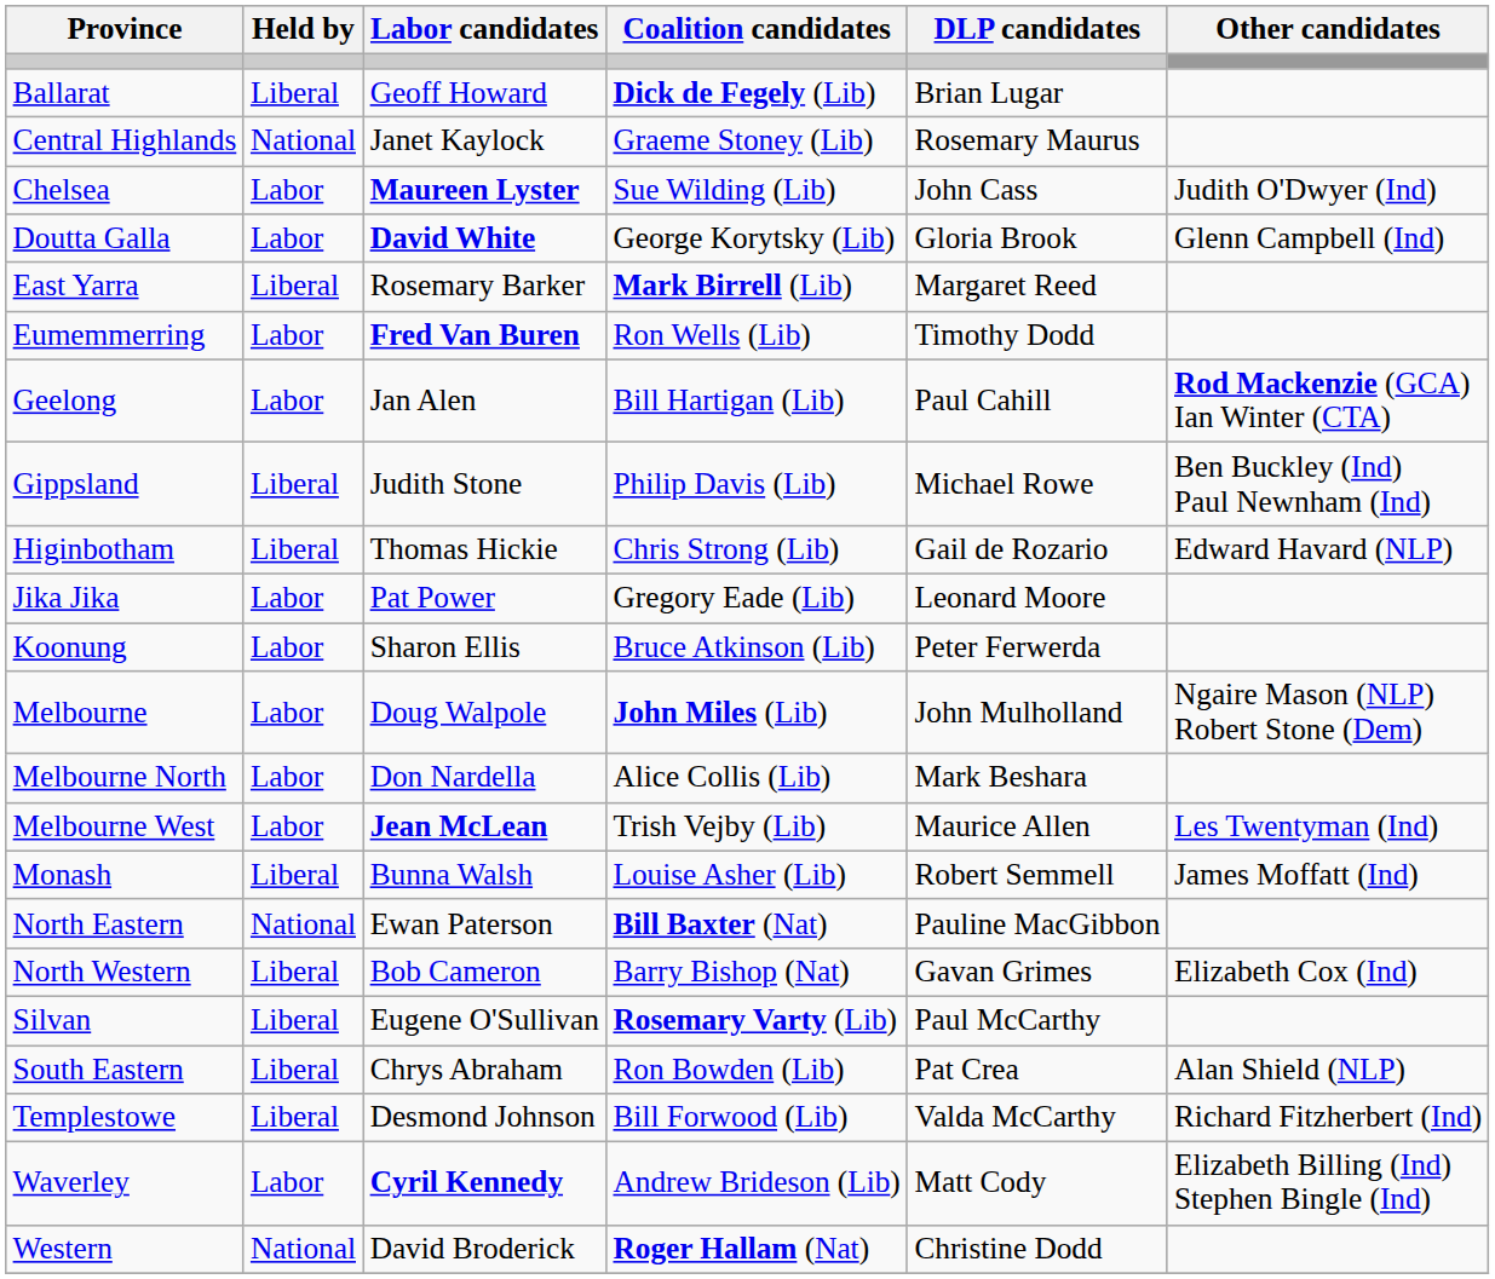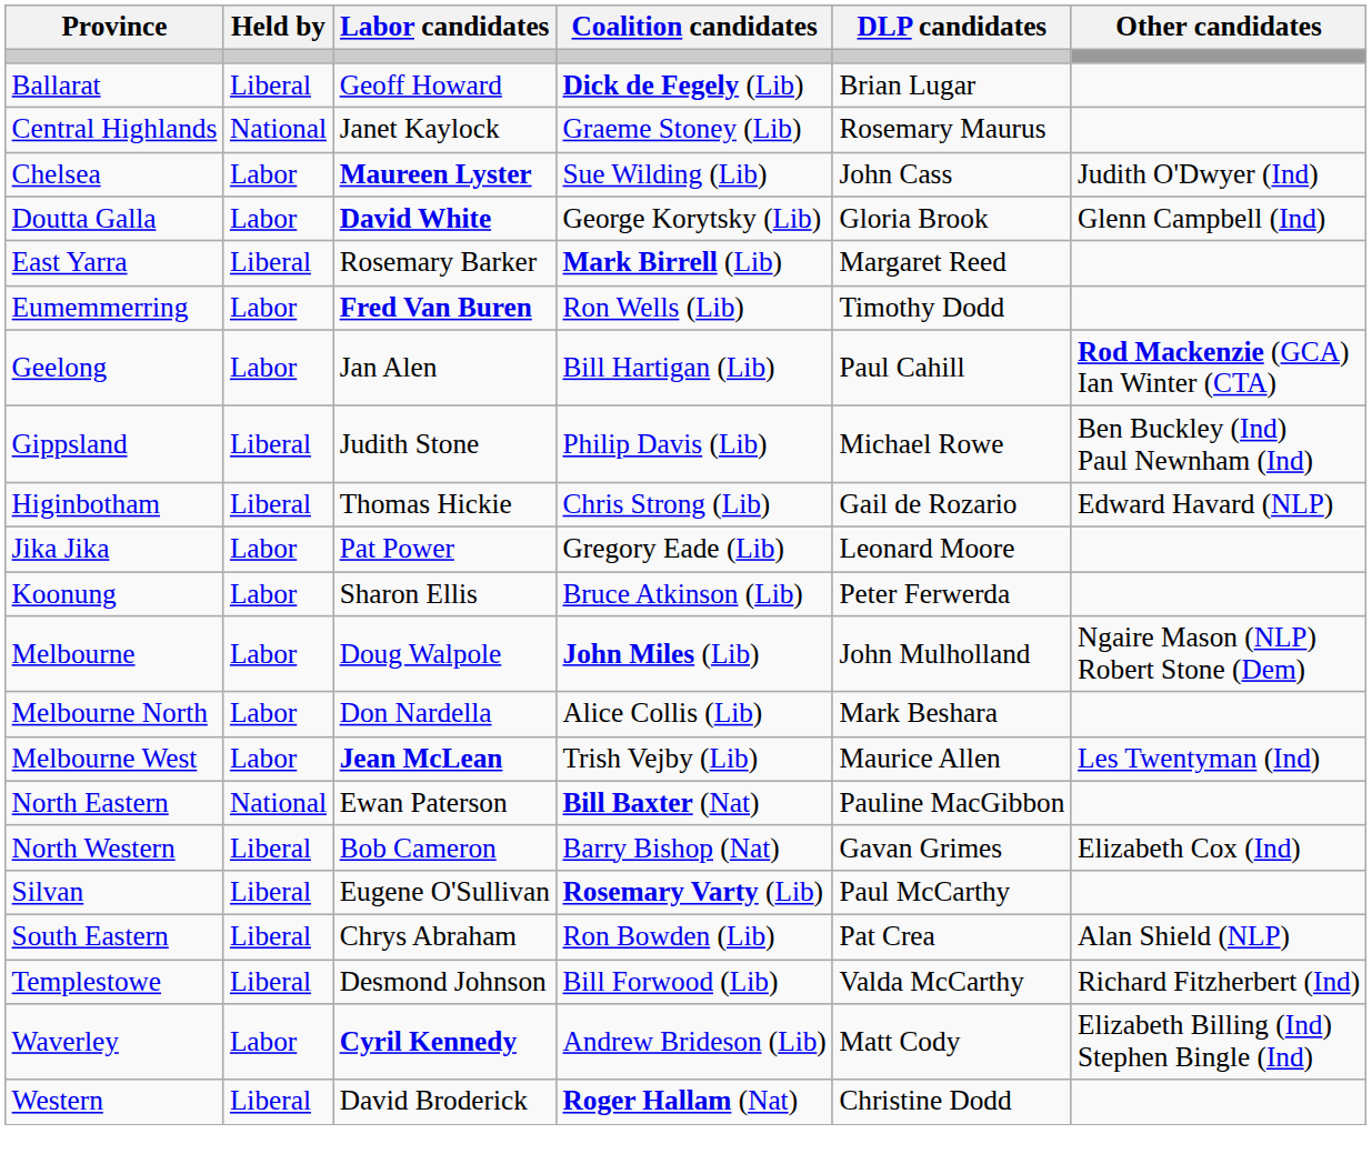 <table class="wikitable">
 <tr>
 <th>Province</th>
 <th>Held by</th>
 <th><a href='#'>Labor</a> candidates</th>
 <th><a href='#'>Coalition</a> candidates</th>
 <th><a href='#'>DLP</a> candidates</th>
 <th>Other candidates</th>
 </tr>
 <tr bgcolor="#cccccc">
 <td></td>
 <td></td>
 <td></td>
 <td></td>
 <td></td>
 <td bgcolor="#999999"></td>
 </tr>
 <tr>
 <td><a href='#'>Ballarat</a></td>
 <td><a href='#'>Liberal</a></td>
 <td><a href='#'>Geoff Howard</a></td>
 <td><strong><a href='#'>Dick de Fegely</a></strong> (<a href='#'>Lib</a>)</td>
 <td>Brian Lugar</td>
 <td></td>
 </tr>
 <tr>
 <td><a href='#'>Central Highlands</a></td>
 <td><a href='#'>National</a></td>
 <td>Janet Kaylock</td>
 <td><a href='#'>Graeme Stoney</a> (<a href='#'>Lib</a>)</td>
 <td>Rosemary Maurus</td>
 <td></td>
 </tr>
 <tr>
 <td><a href='#'>Chelsea</a></td>
 <td><a href='#'>Labor</a></td>
 <td><strong><a href='#'>Maureen Lyster</a></strong></td>
 <td><a href='#'>Sue Wilding</a> (<a href='#'>Lib</a>)</td>
 <td>John Cass</td>
 <td>Judith O'Dwyer (<a href='#'>Ind</a>)</td>
 </tr>
 <tr>
 <td><a href='#'>Doutta Galla</a></td>
 <td><a href='#'>Labor</a></td>
 <td><strong><a href='#'>David White</a></strong></td>
 <td>George Korytsky (<a href='#'>Lib</a>)</td>
 <td>Gloria Brook</td>
 <td>Glenn Campbell (<a href='#'>Ind</a>)</td>
 </tr>
 <tr>
 <td><a href='#'>East Yarra</a></td>
 <td><a href='#'>Liberal</a></td>
 <td>Rosemary Barker</td>
 <td><strong><a href='#'>Mark Birrell</a></strong> (<a href='#'>Lib</a>)</td>
 <td>Margaret Reed</td>
 <td></td>
 </tr>
 <tr>
 <td><a href='#'>Eumemmerring</a></td>
 <td><a href='#'>Labor</a></td>
 <td><strong><a href='#'>Fred Van Buren</a></strong></td>
 <td><a href='#'>Ron Wells</a> (<a href='#'>Lib</a>)</td>
 <td>Timothy Dodd</td>
 <td></td>
 </tr>
 <tr>
 <td><a href='#'>Geelong</a></td>
 <td><a href='#'>Labor</a></td>
 <td>Jan Alen</td>
 <td><a href='#'>Bill Hartigan</a> (<a href='#'>Lib</a>)</td>
 <td>Paul Cahill</td>
 <td><strong><a href='#'>Rod Mackenzie</a></strong> (<a href='#'>GCA</a>) <br> Ian Winter (<a href='#'>CTA</a>)</td>
 </tr>
 <tr>
 <td><a href='#'>Gippsland</a></td>
 <td><a href='#'>Liberal</a></td>
 <td>Judith Stone</td>
 <td><a href='#'>Philip Davis</a> (<a href='#'>Lib</a>)</td>
 <td>Michael Rowe</td>
 <td>Ben Buckley (<a href='#'>Ind</a>) <br> Paul Newnham (<a href='#'>Ind</a>)</td>
 </tr>
 <tr>
 <td><a href='#'>Higinbotham</a></td>
 <td><a href='#'>Liberal</a></td>
 <td>Thomas Hickie</td>
 <td><a href='#'>Chris Strong</a> (<a href='#'>Lib</a>)</td>
 <td>Gail de Rozario</td>
 <td>Edward Havard (<a href='#'>NLP</a>)</td>
 </tr>
 <tr>
 <td><a href='#'>Jika Jika</a></td>
 <td><a href='#'>Labor</a></td>
 <td><a href='#'>Pat Power</a></td>
 <td>Gregory Eade (<a href='#'>Lib</a>)</td>
 <td>Leonard Moore</td>
 <td></td>
 </tr>
 <tr>
 <td><a href='#'>Koonung</a></td>
 <td><a href='#'>Labor</a></td>
 <td>Sharon Ellis</td>
 <td><a href='#'>Bruce Atkinson</a> (<a href='#'>Lib</a>)</td>
 <td>Peter Ferwerda</td>
 <td></td>
 </tr>
 <tr>
 <td><a href='#'>Melbourne</a></td>
 <td><a href='#'>Labor</a></td>
 <td><a href='#'>Doug Walpole</a></td>
 <td><strong><a href='#'>John Miles</a></strong> (<a href='#'>Lib</a>)</td>
 <td>John Mulholland</td>
 <td>Ngaire Mason (<a href='#'>NLP</a>) <br> Robert Stone (<a href='#'>Dem</a>)</td>
 </tr>
 <tr>
 <td><a href='#'>Melbourne North</a></td>
 <td><a href='#'>Labor</a></td>
 <td><a href='#'>Don Nardella</a></td>
 <td>Alice Collis (<a href='#'>Lib</a>)</td>
 <td>Mark Beshara</td>
 <td></td>
 </tr>
 <tr>
 <td><a href='#'>Melbourne West</a></td>
 <td><a href='#'>Labor</a></td>
 <td><strong><a href='#'>Jean McLean</a></strong></td>
 <td>Trish Vejby (<a href='#'>Lib</a>)</td>
 <td>Maurice Allen</td>
 <td><a href='#'>Les Twentyman</a> (<a href='#'>Ind</a>)</td>
 </tr>
 <tr>
-<td><a href='#'>Monash</a></td>
-<td><a href='#'>Liberal</a></td>
-<td><a href='#'>Bunna Walsh</a></td>
-<td><a href='#'>Louise Asher</a> (<a href='#'>Lib</a>)</td>
-<td>Robert Semmell</td>
-<td>James Moffatt (<a href='#'>Ind</a>)</td>
-</tr>
-<tr>
 <td><a href='#'>North Eastern</a></td>
 <td><a href='#'>National</a></td>
 <td>Ewan Paterson</td>
 <td><strong><a href='#'>Bill Baxter</a></strong> (<a href='#'>Nat</a>)</td>
 <td>Pauline MacGibbon</td>
 <td></td>
 </tr>
 <tr>
 <td><a href='#'>North Western</a></td>
 <td><a href='#'>Liberal</a></td>
 <td><a href='#'>Bob Cameron</a></td>
 <td><a href='#'>Barry Bishop</a> (<a href='#'>Nat</a>)</td>
 <td>Gavan Grimes</td>
 <td>Elizabeth Cox (<a href='#'>Ind</a>)</td>
 </tr>
 <tr>
 <td><a href='#'>Silvan</a></td>
 <td><a href='#'>Liberal</a></td>
 <td>Eugene O'Sullivan</td>
 <td><strong><a href='#'>Rosemary Varty</a></strong> (<a href='#'>Lib</a>)</td>
 <td>Paul McCarthy</td>
 <td></td>
 </tr>
 <tr>
 <td><a href='#'>South Eastern</a></td>
 <td><a href='#'>Liberal</a></td>
 <td>Chrys Abraham</td>
 <td><a href='#'>Ron Bowden</a> (<a href='#'>Lib</a>)</td>
 <td>Pat Crea</td>
 <td>Alan Shield (<a href='#'>NLP</a>)</td>
 </tr>
 <tr>
 <td><a href='#'>Templestowe</a></td>
 <td><a href='#'>Liberal</a></td>
 <td>Desmond Johnson</td>
 <td><a href='#'>Bill Forwood</a> (<a href='#'>Lib</a>)</td>
 <td>Valda McCarthy</td>
 <td>Richard Fitzherbert (<a href='#'>Ind</a>)</td>
 </tr>
 <tr>
 <td><a href='#'>Waverley</a></td>
 <td><a href='#'>Labor</a></td>
 <td><strong><a href='#'>Cyril Kennedy</a></strong></td>
 <td><a href='#'>Andrew Brideson</a> (<a href='#'>Lib</a>)</td>
 <td>Matt Cody</td>
 <td>Elizabeth Billing (<a href='#'>Ind</a>) <br> Stephen Bingle (<a href='#'>Ind</a>)</td>
 </tr>
 <tr>
 <td><a href='#'>Western</a></td>
-<td><a href='#'>National</a></td>
+<td><a href='#'>Liberal</a></td>
 <td>David Broderick</td>
 <td><strong><a href='#'>Roger Hallam</a></strong> (<a href='#'>Nat</a>)</td>
 <td>Christine Dodd</td>
 <td></td>
 </tr>
 <tr>
 </tr>
 </table>
